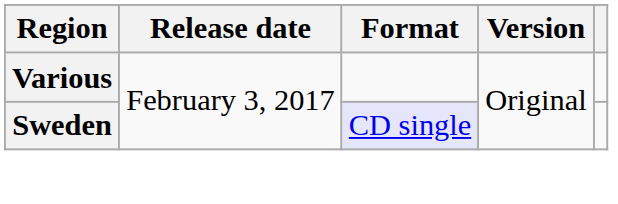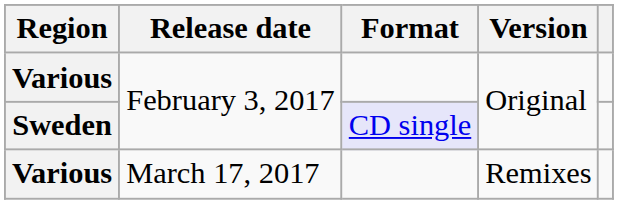 <table class="wikitable plainrowheaders" style="text-align-center;">
 <tr>
 <th>Region</th>
 <th>Release date</th>
 <th>Format</th>
 <th>Version</th>
 <th></th>
 </tr>
 <tr>
 <th scope="row">Various</th>
 <td rowspan="2">February 3, 2017</td>
 <td></td>
 <td rowspan="2">Original</td>
 <td></td>
 </tr>
 <tr>
 <th scope="row">Sweden</th>
 <td style="background: lavender;"><a href='#'>CD single</a></td>
 <td></td>
 </tr>
+<tr>
+<th scope="row">Various</th>
+<td>March 17, 2017</td>
+<td></td>
+<td>Remixes</td>
+<td></td>
+</tr>
 </table>
